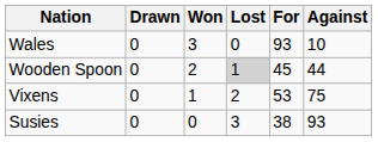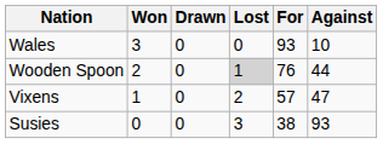 <table class="wikitable">
 <tr>
 <th>Nation</th>
+<th>Won</th>
 <th>Drawn</th>
-<th>Won</th>
 <th>Lost</th>
 <th>For</th>
 <th>Against</th>
 </tr>
 <tr>
 <td>Wales</td>
+<td>3</td>
 <td>0</td>
-<td>3</td>
 <td>0</td>
 <td>93</td>
 <td>10</td>
 </tr>
 <tr>
 <td>Wooden Spoon</td>
+<td>2</td>
 <td>0</td>
-<td>2</td>
 <td style="background: lightgrey;">1</td>
-<td>45</td>
+<td>76</td>
 <td>44</td>
 </tr>
 <tr>
 <td>Vixens</td>
+<td>1</td>
 <td>0</td>
-<td>1</td>
 <td>2</td>
-<td>53</td>
-<td>75</td>
+<td>57</td>
+<td>47</td>
 </tr>
 <tr>
 <td>Susies</td>
 <td>0</td>
 <td>0</td>
 <td>3</td>
 <td>38</td>
 <td>93</td>
 </tr>
 </table>
